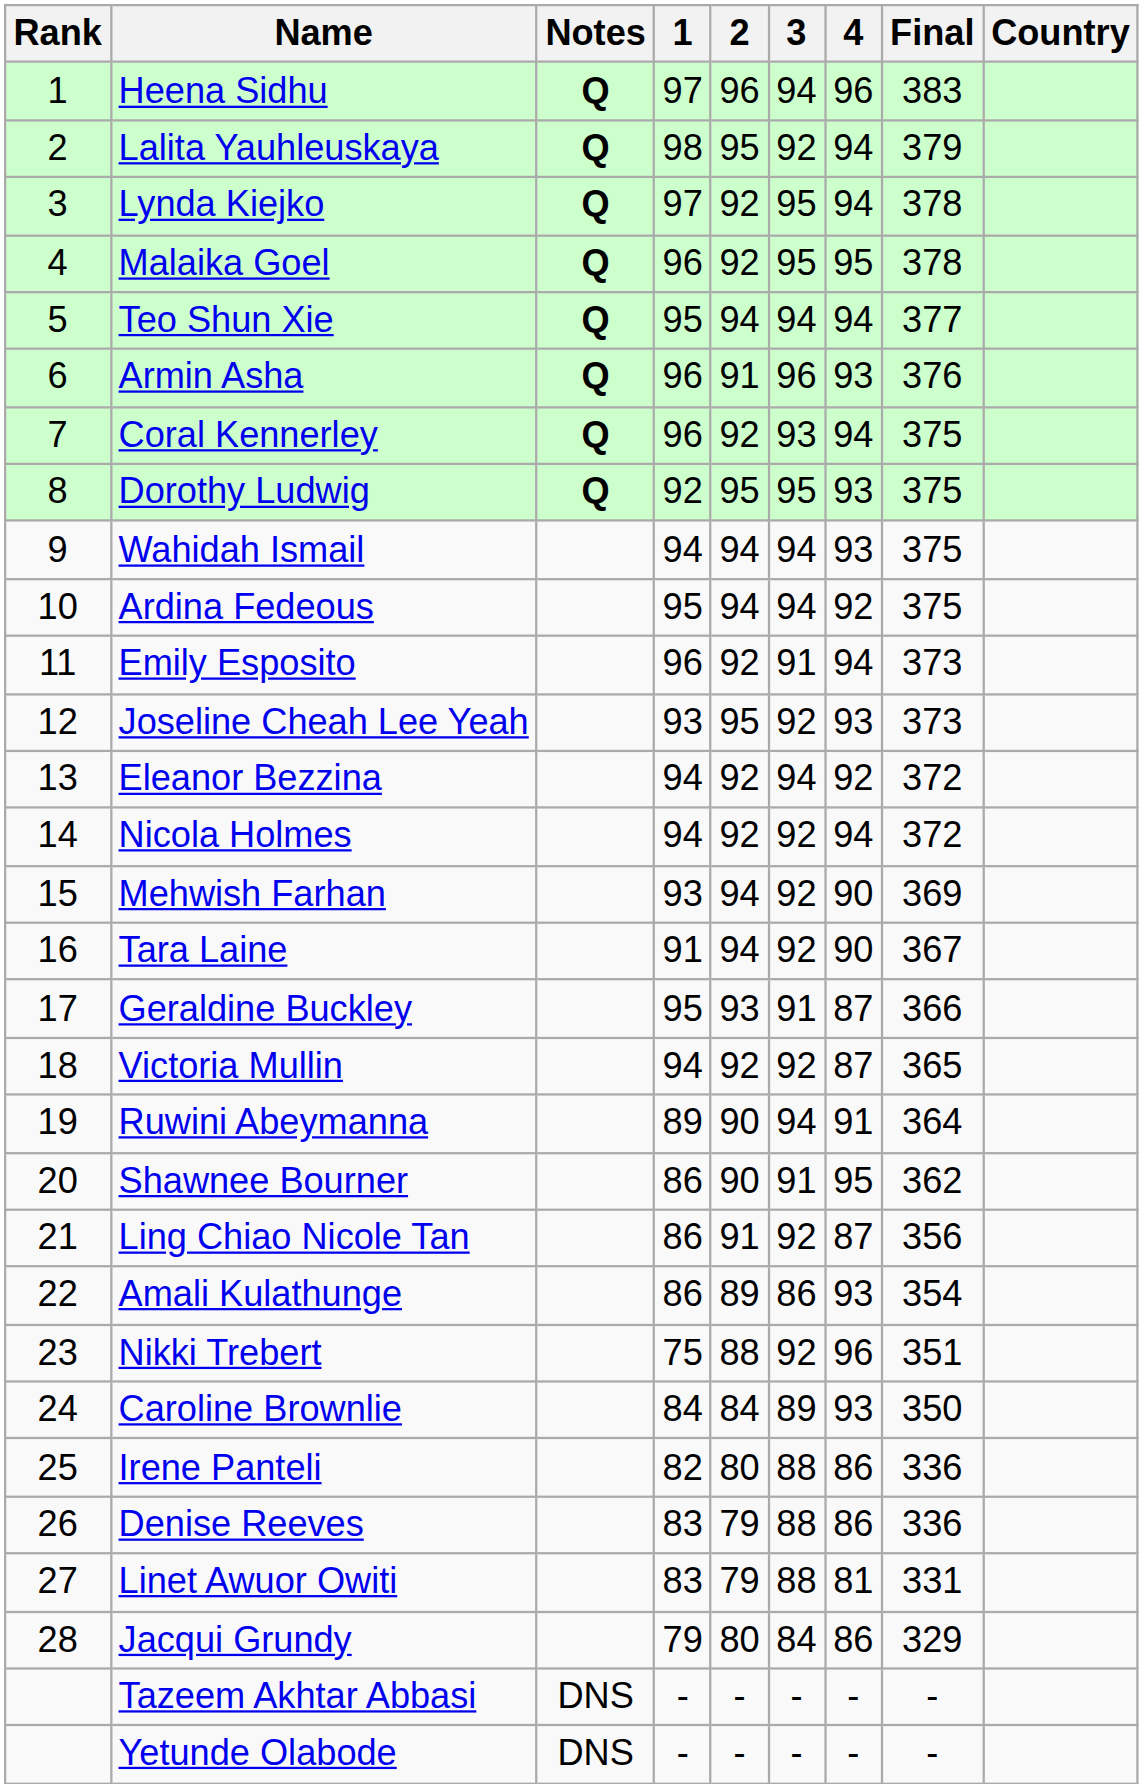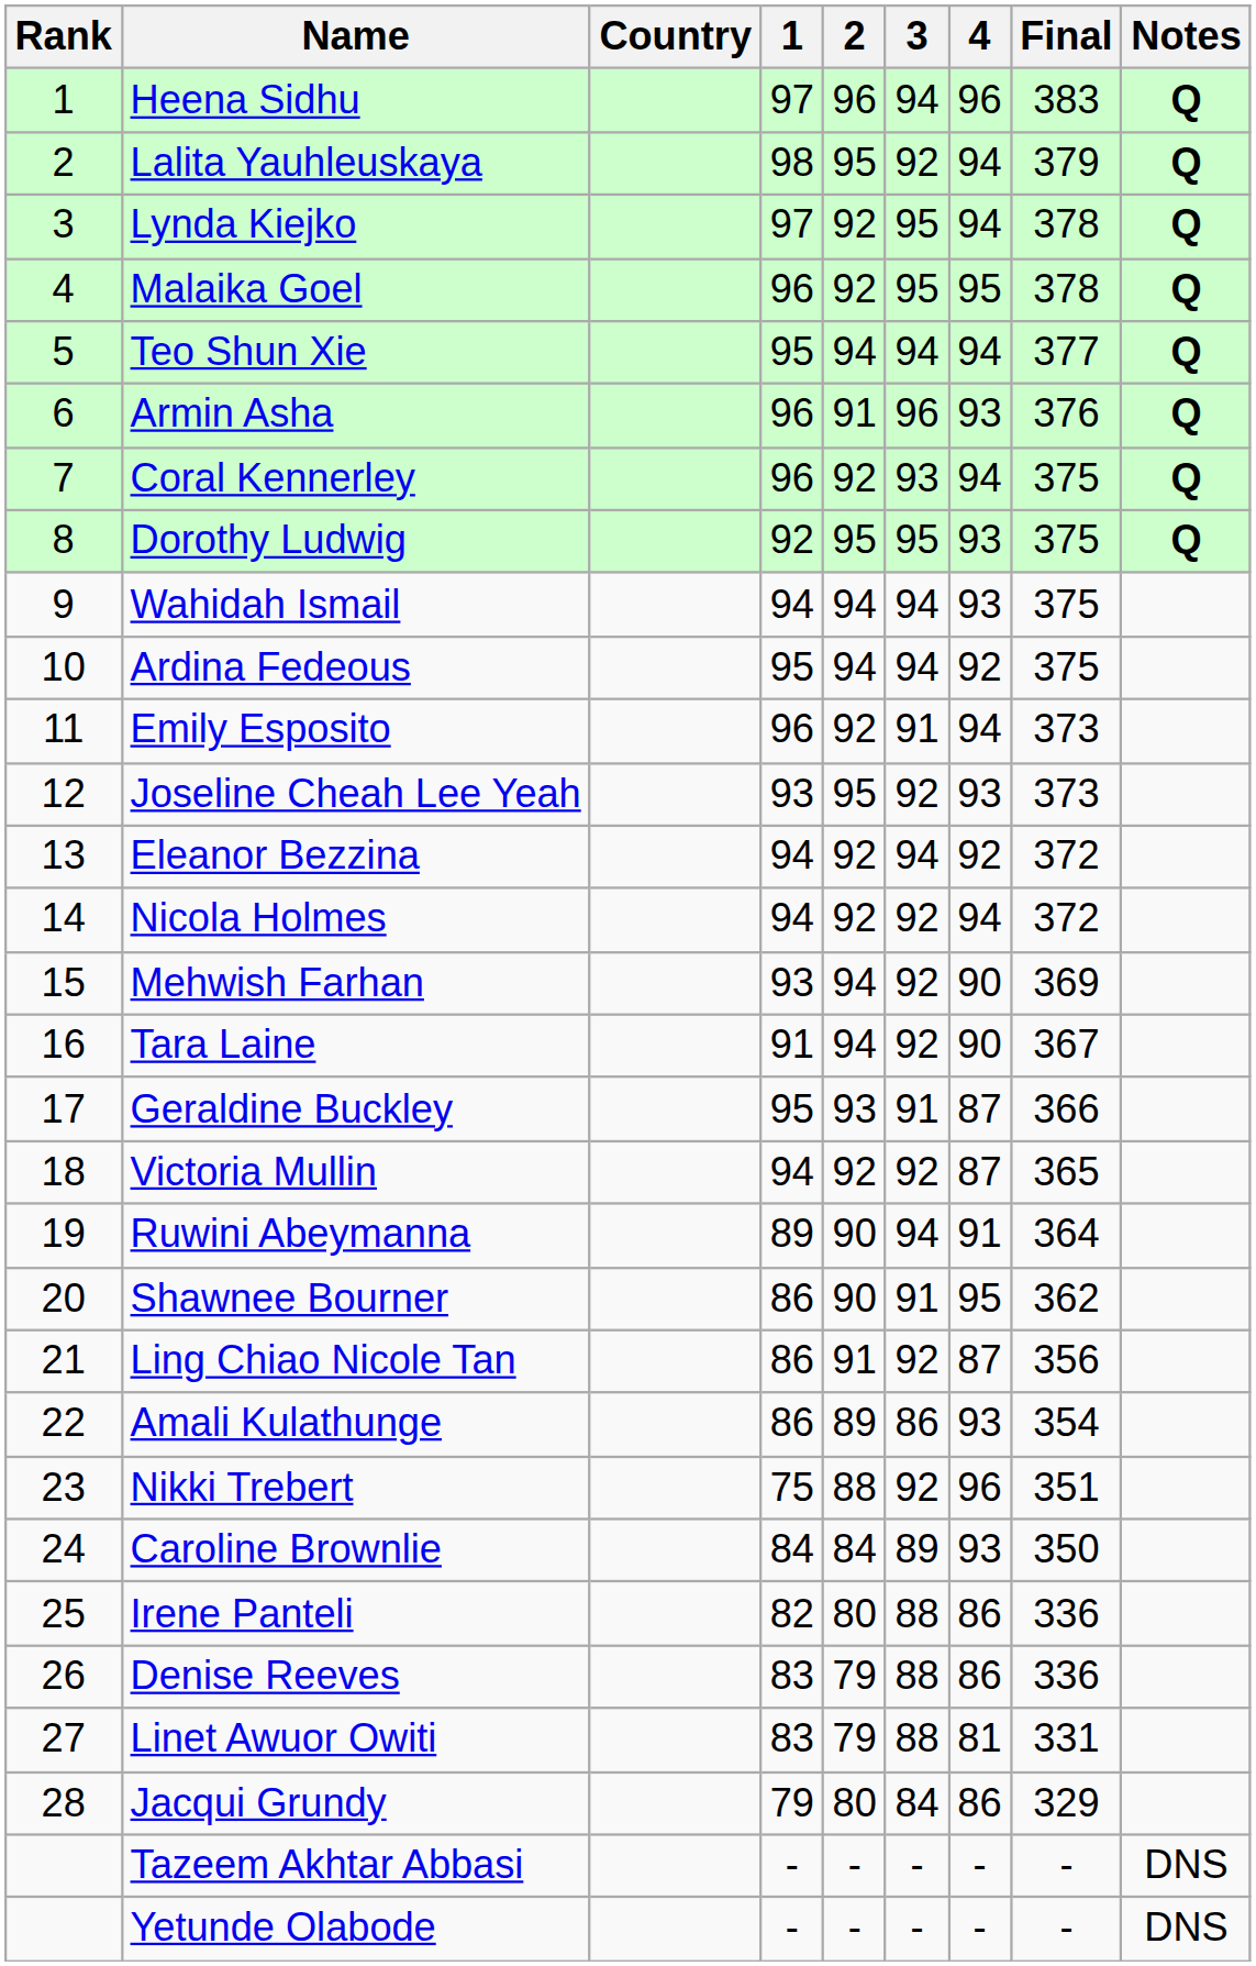 <table class="wikitable sortable" style="text-align:center;">
 <tr>
 <th>Rank</th>
 <th>Name</th>
-<th>Notes</th>
+<th>Country</th>
 <th>1</th>
 <th>2</th>
 <th>3</th>
 <th>4</th>
 <th>Final</th>
-<th>Country</th>
+<th>Notes</th>
 </tr>
 <tr bgcolor=#ccffcc>
 <td>1</td>
 <td align=left><a href='#'>Heena Sidhu</a></td>
-<td><strong>Q</strong></td>
+<td align=left></td>
 <td>97</td>
 <td>96</td>
 <td>94</td>
 <td>96</td>
 <td>383</td>
-<td align=left></td>
+<td><strong>Q</strong></td>
 </tr>
 <tr bgcolor=#ccffcc>
 <td>2</td>
 <td align=left><a href='#'>Lalita Yauhleuskaya</a></td>
-<td><strong>Q</strong></td>
+<td align=left></td>
 <td>98</td>
 <td>95</td>
 <td>92</td>
 <td>94</td>
 <td>379</td>
-<td align=left></td>
+<td><strong>Q</strong></td>
 </tr>
 <tr bgcolor=#ccffcc>
 <td>3</td>
 <td align=left><a href='#'>Lynda Kiejko</a></td>
-<td><strong>Q</strong></td>
+<td align=left></td>
 <td>97</td>
 <td>92</td>
 <td>95</td>
 <td>94</td>
 <td>378</td>
-<td align=left></td>
+<td><strong>Q</strong></td>
 </tr>
 <tr bgcolor=#ccffcc>
 <td>4</td>
 <td align=left><a href='#'>Malaika Goel</a></td>
-<td><strong>Q</strong></td>
+<td align=left></td>
 <td>96</td>
 <td>92</td>
 <td>95</td>
 <td>95</td>
 <td>378</td>
-<td align=left></td>
+<td><strong>Q</strong></td>
 </tr>
 <tr bgcolor=#ccffcc>
 <td>5</td>
 <td align=left><a href='#'>Teo Shun Xie</a></td>
-<td><strong>Q</strong></td>
+<td align=left></td>
 <td>95</td>
 <td>94</td>
 <td>94</td>
 <td>94</td>
 <td>377</td>
-<td align=left></td>
+<td><strong>Q</strong></td>
 </tr>
 <tr bgcolor=#ccffcc>
 <td>6</td>
 <td align=left><a href='#'>Armin Asha</a></td>
-<td><strong>Q</strong></td>
+<td align=left></td>
 <td>96</td>
 <td>91</td>
 <td>96</td>
 <td>93</td>
 <td>376</td>
-<td align=left></td>
+<td><strong>Q</strong></td>
 </tr>
 <tr bgcolor=#ccffcc>
 <td>7</td>
 <td align=left><a href='#'>Coral Kennerley</a></td>
-<td><strong>Q</strong></td>
+<td align=left></td>
 <td>96</td>
 <td>92</td>
 <td>93</td>
 <td>94</td>
 <td>375</td>
-<td align=left></td>
+<td><strong>Q</strong></td>
 </tr>
 <tr bgcolor=#ccffcc>
 <td>8</td>
 <td align=left><a href='#'>Dorothy Ludwig</a></td>
-<td><strong>Q</strong></td>
+<td align=left></td>
 <td>92</td>
 <td>95</td>
 <td>95</td>
 <td>93</td>
 <td>375</td>
-<td align=left></td>
+<td><strong>Q</strong></td>
 </tr>
 <tr>
 <td>9</td>
 <td align=left><a href='#'>Wahidah Ismail</a></td>
-<td></td>
+<td align=left></td>
 <td>94</td>
 <td>94</td>
 <td>94</td>
 <td>93</td>
 <td>375</td>
-<td align=left></td>
+<td></td>
 </tr>
 <tr>
 <td>10</td>
 <td align=left><a href='#'>Ardina Fedeous</a></td>
-<td></td>
+<td align=left></td>
 <td>95</td>
 <td>94</td>
 <td>94</td>
 <td>92</td>
 <td>375</td>
-<td align=left></td>
+<td></td>
 </tr>
 <tr>
 <td>11</td>
 <td align=left><a href='#'>Emily Esposito</a></td>
-<td></td>
+<td align=left></td>
 <td>96</td>
 <td>92</td>
 <td>91</td>
 <td>94</td>
 <td>373</td>
-<td align=left></td>
+<td></td>
 </tr>
 <tr>
 <td>12</td>
 <td align=left><a href='#'>Joseline Cheah Lee Yeah</a></td>
-<td></td>
+<td align=left></td>
 <td>93</td>
 <td>95</td>
 <td>92</td>
 <td>93</td>
 <td>373</td>
-<td align=left></td>
+<td></td>
 </tr>
 <tr>
 <td>13</td>
 <td align=left><a href='#'>Eleanor Bezzina</a></td>
-<td></td>
+<td align=left></td>
 <td>94</td>
 <td>92</td>
 <td>94</td>
 <td>92</td>
 <td>372</td>
-<td align=left></td>
+<td></td>
 </tr>
 <tr>
 <td>14</td>
 <td align=left><a href='#'>Nicola Holmes</a></td>
-<td></td>
+<td align=left></td>
 <td>94</td>
 <td>92</td>
 <td>92</td>
 <td>94</td>
 <td>372</td>
-<td align=left></td>
+<td></td>
 </tr>
 <tr>
 <td>15</td>
 <td align=left><a href='#'>Mehwish Farhan</a></td>
-<td></td>
+<td align=left></td>
 <td>93</td>
 <td>94</td>
 <td>92</td>
 <td>90</td>
 <td>369</td>
-<td align=left></td>
+<td></td>
 </tr>
 <tr>
 <td>16</td>
 <td align=left><a href='#'>Tara Laine</a></td>
-<td></td>
+<td align=left></td>
 <td>91</td>
 <td>94</td>
 <td>92</td>
 <td>90</td>
 <td>367</td>
-<td align=left></td>
+<td></td>
 </tr>
 <tr>
 <td>17</td>
 <td align=left><a href='#'>Geraldine Buckley</a></td>
-<td></td>
+<td align=left></td>
 <td>95</td>
 <td>93</td>
 <td>91</td>
 <td>87</td>
 <td>366</td>
-<td align=left></td>
+<td></td>
 </tr>
 <tr>
 <td>18</td>
 <td align=left><a href='#'>Victoria Mullin</a></td>
-<td></td>
+<td align=left></td>
 <td>94</td>
 <td>92</td>
 <td>92</td>
 <td>87</td>
 <td>365</td>
-<td align=left></td>
+<td></td>
 </tr>
 <tr>
 <td>19</td>
 <td align=left><a href='#'>Ruwini Abeymanna</a></td>
-<td></td>
+<td align=left></td>
 <td>89</td>
 <td>90</td>
 <td>94</td>
 <td>91</td>
 <td>364</td>
-<td align=left></td>
+<td></td>
 </tr>
 <tr>
 <td>20</td>
 <td align=left><a href='#'>Shawnee Bourner</a></td>
-<td></td>
+<td align=left></td>
 <td>86</td>
 <td>90</td>
 <td>91</td>
 <td>95</td>
 <td>362</td>
-<td align=left></td>
+<td></td>
 </tr>
 <tr>
 <td>21</td>
 <td align=left><a href='#'>Ling Chiao Nicole Tan</a></td>
-<td></td>
+<td align=left></td>
 <td>86</td>
 <td>91</td>
 <td>92</td>
 <td>87</td>
 <td>356</td>
-<td align=left></td>
+<td></td>
 </tr>
 <tr>
 <td>22</td>
 <td align=left><a href='#'>Amali Kulathunge</a></td>
-<td></td>
+<td align=left></td>
 <td>86</td>
 <td>89</td>
 <td>86</td>
 <td>93</td>
 <td>354</td>
-<td align=left></td>
+<td></td>
 </tr>
 <tr>
 <td>23</td>
 <td align=left><a href='#'>Nikki Trebert</a></td>
-<td></td>
+<td align=left></td>
 <td>75</td>
 <td>88</td>
 <td>92</td>
 <td>96</td>
 <td>351</td>
-<td align=left></td>
+<td></td>
 </tr>
 <tr>
 <td>24</td>
 <td align=left><a href='#'>Caroline Brownlie</a></td>
-<td></td>
+<td align=left></td>
 <td>84</td>
 <td>84</td>
 <td>89</td>
 <td>93</td>
 <td>350</td>
-<td align=left></td>
+<td></td>
 </tr>
 <tr>
 <td>25</td>
 <td align=left><a href='#'>Irene Panteli</a></td>
-<td></td>
+<td align=left></td>
 <td>82</td>
 <td>80</td>
 <td>88</td>
 <td>86</td>
 <td>336</td>
-<td align=left></td>
+<td></td>
 </tr>
 <tr>
 <td>26</td>
 <td align=left><a href='#'>Denise Reeves</a></td>
-<td></td>
+<td align=left></td>
 <td>83</td>
 <td>79</td>
 <td>88</td>
 <td>86</td>
 <td>336</td>
-<td align=left></td>
+<td></td>
 </tr>
 <tr>
 <td>27</td>
 <td align=left><a href='#'>Linet Awuor Owiti</a></td>
-<td></td>
+<td align=left></td>
 <td>83</td>
 <td>79</td>
 <td>88</td>
 <td>81</td>
 <td>331</td>
-<td align=left></td>
+<td></td>
 </tr>
 <tr>
 <td>28</td>
 <td align=left><a href='#'>Jacqui Grundy</a></td>
-<td></td>
+<td align=left></td>
 <td>79</td>
 <td>80</td>
 <td>84</td>
 <td>86</td>
 <td>329</td>
-<td align=left></td>
+<td></td>
 </tr>
 <tr>
 <td></td>
 <td align=left><a href='#'>Tazeem Akhtar Abbasi</a></td>
-<td>DNS</td>
+<td align=left></td>
 <td>-</td>
 <td>-</td>
 <td>-</td>
 <td>-</td>
 <td>-</td>
-<td align=left></td>
+<td>DNS</td>
 </tr>
 <tr>
 <td></td>
 <td align=left><a href='#'>Yetunde Olabode</a></td>
-<td>DNS</td>
+<td align=left></td>
 <td>-</td>
 <td>-</td>
 <td>-</td>
 <td>-</td>
 <td>-</td>
-<td align=left></td>
+<td>DNS</td>
 </tr>
 </table>
